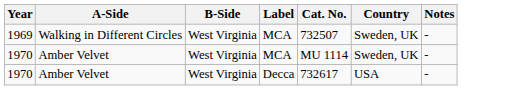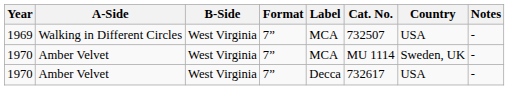 <table class="wikitable" style="text-align:left">
 <tr>
 <th>Year</th>
 <th>A-Side</th>
 <th>B-Side</th>
+<th>Format</th>
 <th>Label</th>
 <th>Cat. No.</th>
 <th>Country</th>
 <th>Notes</th>
 </tr>
 <tr>
 <td>1969</td>
 <td>Walking in Different Circles</td>
 <td>West Virginia</td>
+<td>7”</td>
 <td>MCA</td>
 <td>732507</td>
-<td>Sweden, UK</td>
+<td>USA</td>
 <td>-</td>
 </tr>
 <tr>
 <td>1970</td>
 <td>Amber Velvet</td>
 <td>West Virginia</td>
+<td>7”</td>
 <td>MCA</td>
 <td>MU 1114</td>
 <td>Sweden, UK</td>
 <td>-</td>
 </tr>
 <tr>
 <td>1970</td>
 <td>Amber Velvet</td>
 <td>West Virginia</td>
+<td>7”</td>
 <td>Decca</td>
 <td>732617</td>
 <td>USA</td>
 <td>-</td>
 </tr>
 </table>
